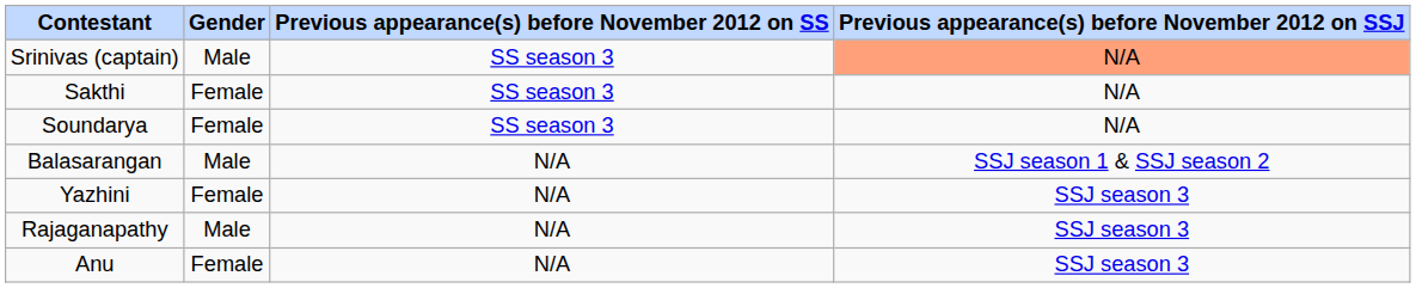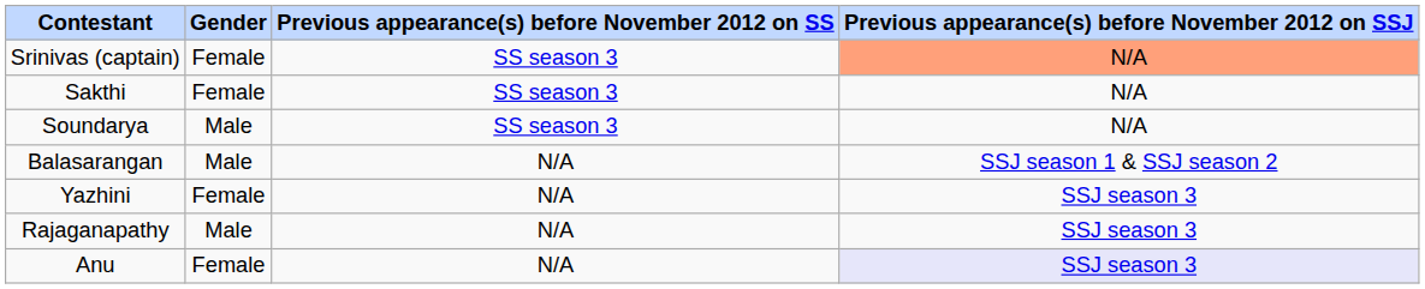 <table class="wikitable sortable" style="text-align: center; width: auto;">
 <tr style="background:#C1D8FF;">
 <th style="background-color:#C1D8FF;">Contestant</th>
 <th style="background-color:#C1D8FF;">Gender</th>
 <th style="background-color:#C1D8FF;">Previous appearance(s) before November 2012 on <a href='#'>SS</a></th>
 <th style="background-color:#C1D8FF;">Previous appearance(s) before November 2012 on <a href='#'>SSJ</a></th>
 </tr>
 <tr>
 <td>Srinivas (captain)</td>
-<td>Male</td>
+<td>Female</td>
 <td><a href='#'>SS season 3</a></td>
 <td style="background: lightsalmon;">N/A</td>
 </tr>
 <tr>
 <td>Sakthi</td>
 <td>Female</td>
 <td><a href='#'>SS season 3</a></td>
 <td>N/A</td>
 </tr>
 <tr>
 <td>Soundarya</td>
-<td>Female</td>
+<td>Male</td>
 <td><a href='#'>SS season 3</a></td>
 <td>N/A</td>
 </tr>
 <tr>
 <td>Balasarangan</td>
 <td>Male</td>
 <td>N/A</td>
 <td><a href='#'>SSJ season 1</a> & <a href='#'>SSJ season 2</a></td>
 </tr>
 <tr>
 <td>Yazhini</td>
 <td>Female</td>
 <td>N/A</td>
 <td><a href='#'>SSJ season 3</a></td>
 </tr>
 <tr>
 <td>Rajaganapathy</td>
 <td>Male</td>
 <td>N/A</td>
 <td><a href='#'>SSJ season 3</a></td>
 </tr>
 <tr>
 <td>Anu</td>
 <td>Female</td>
 <td>N/A</td>
-<td><a href='#'>SSJ season 3</a></td>
+<td style="background: lavender;"><a href='#'>SSJ season 3</a></td>
 </tr>
 </table>
